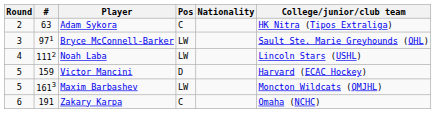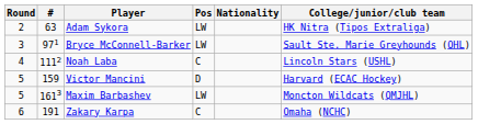 <table class="wikitable">
 <tr>
 <th>Round</th>
 <th>#</th>
 <th>Player</th>
 <th>Pos</th>
 <th>Nationality</th>
 <th>College/junior/club team</th>
 </tr>
 <tr>
 <td style="text-align:center;">2</td>
 <td style="text-align:center;">63</td>
 <td><a href='#'>Adam Sykora</a></td>
-<td>C</td>
+<td>LW</td>
 <td></td>
 <td><a href='#'>HK Nitra</a> (<a href='#'>Tipos Extraliga</a>)</td>
 </tr>
 <tr>
 <td style="text-align:center;">3</td>
 <td style="text-align:center;">97<sup>1</sup></td>
 <td><a href='#'>Bryce McConnell-Barker</a></td>
 <td>LW</td>
 <td></td>
 <td><a href='#'>Sault Ste. Marie Greyhounds</a> (<a href='#'>OHL</a>)</td>
 </tr>
 <tr>
 <td style="text-align:center;">4</td>
 <td style="text-align:center;">111<sup>2</sup></td>
 <td><a href='#'>Noah Laba</a></td>
-<td>LW</td>
+<td>C</td>
 <td></td>
 <td><a href='#'>Lincoln Stars</a> (<a href='#'>USHL</a>)</td>
 </tr>
 <tr>
 <td style="text-align:center;">5</td>
 <td style="text-align:center;">159</td>
 <td><a href='#'>Victor Mancini</a></td>
 <td>D</td>
 <td></td>
 <td><a href='#'>Harvard</a> (<a href='#'>ECAC Hockey</a>)</td>
 </tr>
 <tr>
 <td style="text-align:center;">5</td>
 <td style="text-align:center;">161<sup>3</sup></td>
 <td><a href='#'>Maxim Barbashev</a></td>
 <td>LW</td>
 <td></td>
 <td><a href='#'>Moncton Wildcats</a> (<a href='#'>QMJHL</a>)</td>
 </tr>
 <tr>
 <td style="text-align:center;">6</td>
 <td style="text-align:center;">191</td>
 <td><a href='#'>Zakary Karpa</a></td>
 <td>C</td>
 <td></td>
 <td><a href='#'>Omaha</a> (<a href='#'>NCHC</a>)</td>
 </tr>
 </table>
